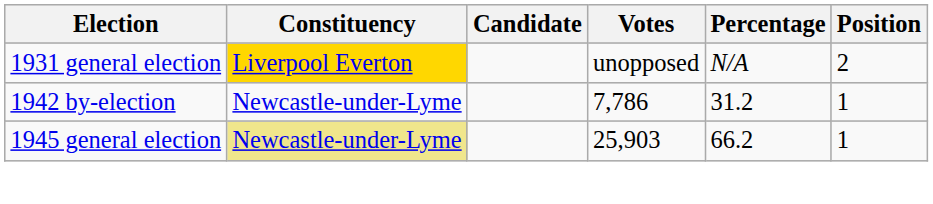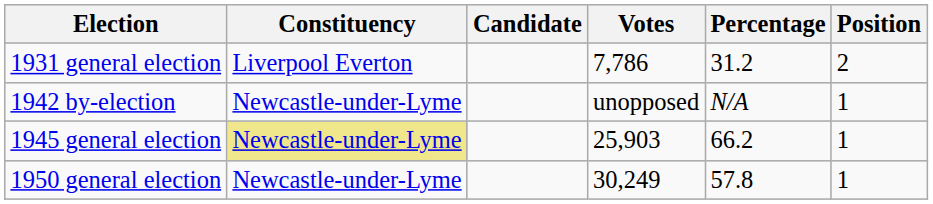 <table class="wikitable sortable">
 <tr>
 <th>Election</th>
 <th>Constituency</th>
 <th>Candidate</th>
 <th>Votes</th>
 <th>Percentage</th>
 <th>Position</th>
 </tr>
 <tr>
 <td><a href='#'>1931 general election</a></td>
-<td style="background: gold;"><a href='#'>Liverpool Everton</a></td>
+<td><a href='#'>Liverpool Everton</a></td>
 <td></td>
-<td>unopposed</td>
-<td><em>N/A</em></td>
+<td>7,786</td>
+<td>31.2</td>
 <td>2</td>
 </tr>
 <tr>
 <td><a href='#'>1942 by-election</a></td>
 <td><a href='#'>Newcastle-under-Lyme</a></td>
 <td></td>
-<td>7,786</td>
-<td>31.2</td>
+<td>unopposed</td>
+<td><em>N/A</em></td>
 <td>1</td>
 </tr>
 <tr>
 <td><a href='#'>1945 general election</a></td>
 <td style="background: khaki;"><a href='#'>Newcastle-under-Lyme</a></td>
 <td></td>
 <td>25,903</td>
 <td>66.2</td>
 <td>1</td>
 </tr>
+<tr>
+<td><a href='#'>1950 general election</a></td>
+<td><a href='#'>Newcastle-under-Lyme</a></td>
+<td></td>
+<td>30,249</td>
+<td>57.8</td>
+<td>1</td>
+</tr>
 </table>
